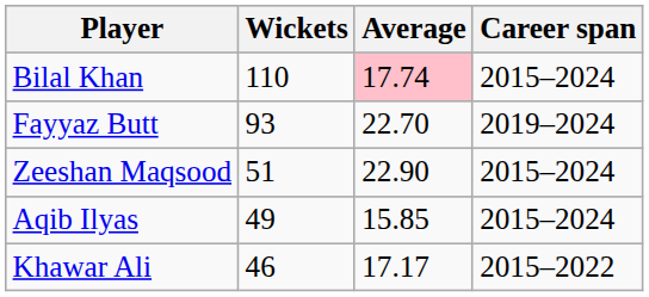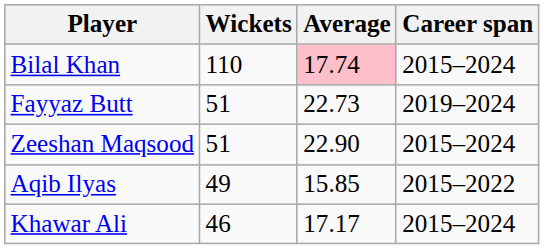 <table class="wikitable">
 <tr>
 <th>Player</th>
 <th>Wickets</th>
 <th>Average</th>
 <th>Career span</th>
 </tr>
 <tr>
 <td><a href='#'>Bilal Khan</a></td>
 <td>110</td>
 <td style="background: pink;">17.74</td>
 <td>2015–2024</td>
 </tr>
 <tr>
 <td><a href='#'>Fayyaz Butt</a></td>
-<td>93</td>
-<td>22.70</td>
+<td>51</td>
+<td>22.73</td>
 <td>2019–2024</td>
 </tr>
 <tr>
 <td><a href='#'>Zeeshan Maqsood</a></td>
 <td>51</td>
 <td>22.90</td>
 <td>2015–2024</td>
 </tr>
 <tr>
 <td><a href='#'>Aqib Ilyas</a></td>
 <td>49</td>
 <td>15.85</td>
-<td>2015–2024</td>
+<td>2015–2022</td>
 </tr>
 <tr>
 <td><a href='#'>Khawar Ali</a></td>
 <td>46</td>
 <td>17.17</td>
-<td>2015–2022</td>
+<td>2015–2024</td>
 </tr>
 </table>
